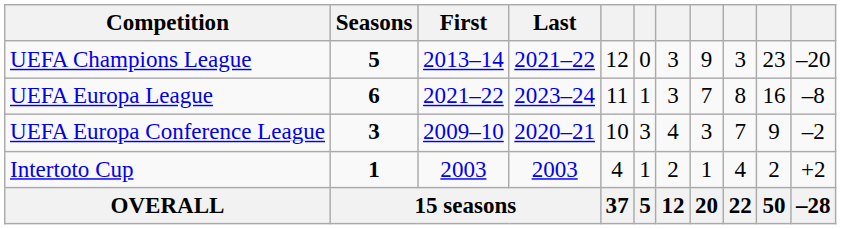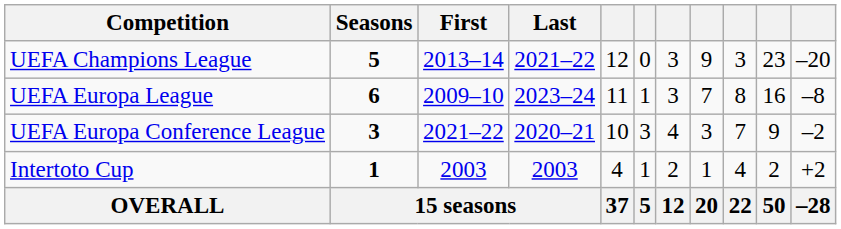 <table class="wikitable" style="text-align:center">
 <tr>
 <th>Competition</th>
 <th>Seasons</th>
 <th>First</th>
 <th>Last</th>
 <th></th>
 <th></th>
 <th></th>
 <th></th>
 <th></th>
 <th></th>
 <th></th>
 </tr>
 <tr>
 <td style="text-align:left;"><a href='#'>UEFA Champions League</a></td>
 <td><strong>5</strong></td>
 <td><a href='#'>2013–14</a></td>
 <td><a href='#'>2021–22</a></td>
 <td>12</td>
 <td>0</td>
 <td>3</td>
 <td>9</td>
 <td>3</td>
 <td>23</td>
 <td>–20</td>
 </tr>
 <tr>
 <td style="text-align:left;"><a href='#'>UEFA Europa League</a></td>
 <td><strong>6</strong></td>
-<td><a href='#'>2021–22</a></td>
+<td><a href='#'>2009–10</a></td>
 <td><a href='#'>2023–24</a></td>
 <td>11</td>
 <td>1</td>
 <td>3</td>
 <td>7</td>
 <td>8</td>
 <td>16</td>
 <td>–8</td>
 </tr>
 <tr>
 <td style="text-align:left;"><a href='#'>UEFA Europa Conference League</a></td>
 <td><strong>3</strong></td>
-<td><a href='#'>2009–10</a></td>
+<td><a href='#'>2021–22</a></td>
 <td><a href='#'>2020–21</a></td>
 <td>10</td>
 <td>3</td>
 <td>4</td>
 <td>3</td>
 <td>7</td>
 <td>9</td>
 <td>–2</td>
 </tr>
 <tr>
 <td style="text-align:left;"><a href='#'>Intertoto Cup</a></td>
 <td><strong>1</strong></td>
 <td><a href='#'>2003</a></td>
 <td><a href='#'>2003</a></td>
 <td>4</td>
 <td>1</td>
 <td>2</td>
 <td>1</td>
 <td>4</td>
 <td>2</td>
 <td>+2</td>
 </tr>
 <tr>
 <th><strong>OVERALL</strong></th>
 <th colspan="3"><strong>15 seasons</strong></th>
 <th><strong>37</strong></th>
 <th><strong>5</strong></th>
 <th><strong>12</strong></th>
 <th><strong>20</strong></th>
 <th><strong>22</strong></th>
 <th><strong>50</strong></th>
 <th>–28</th>
 </tr>
 </table>
